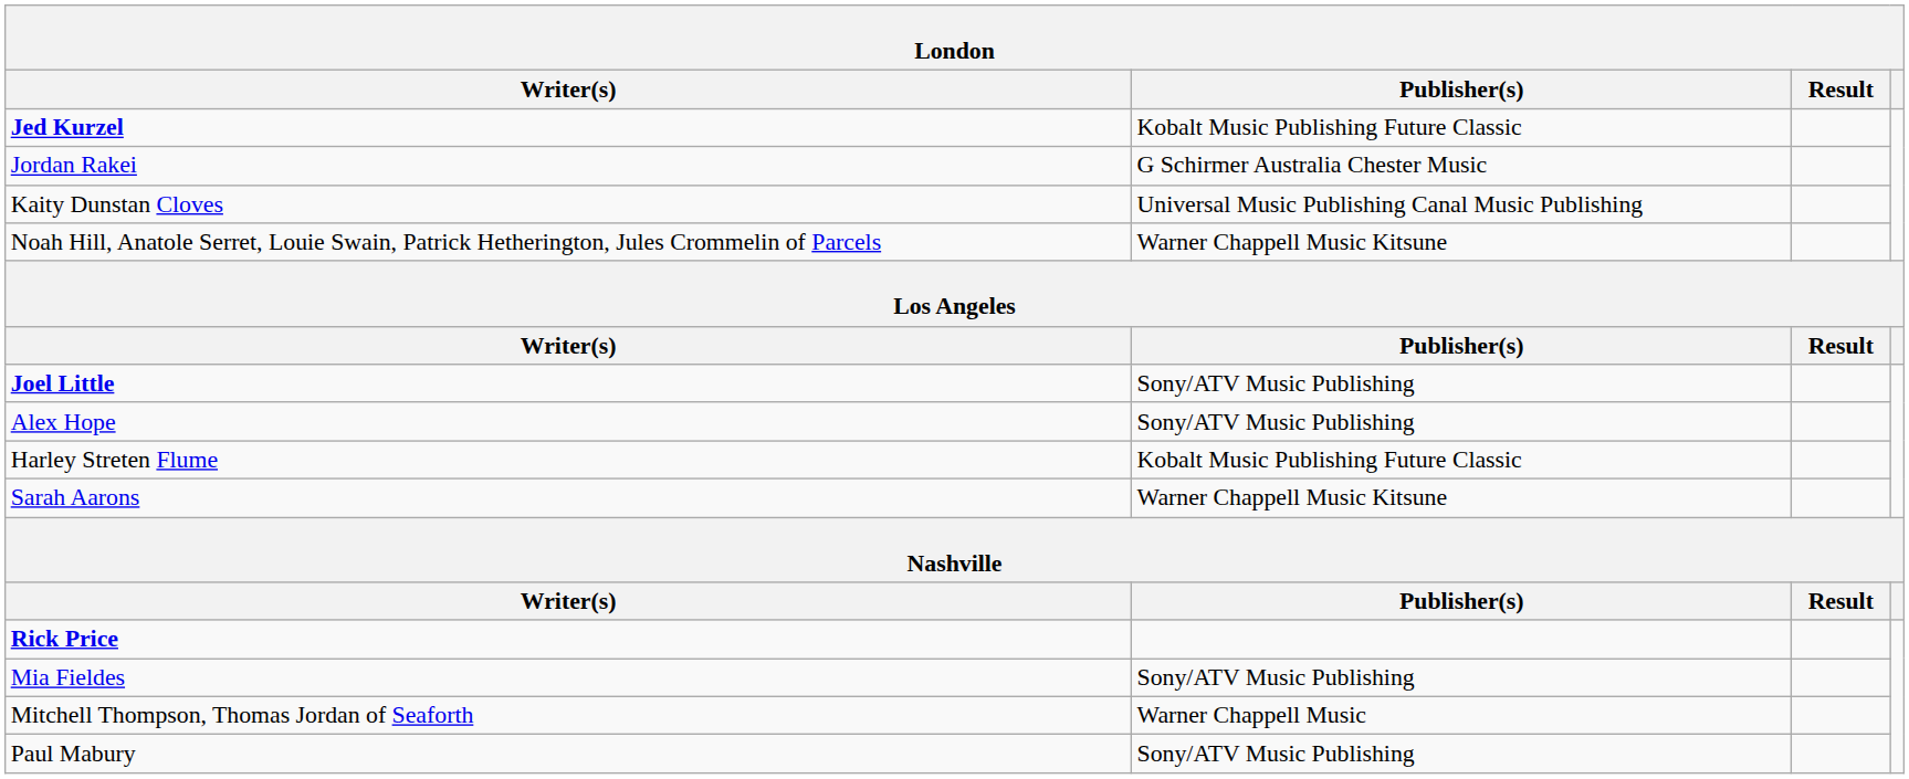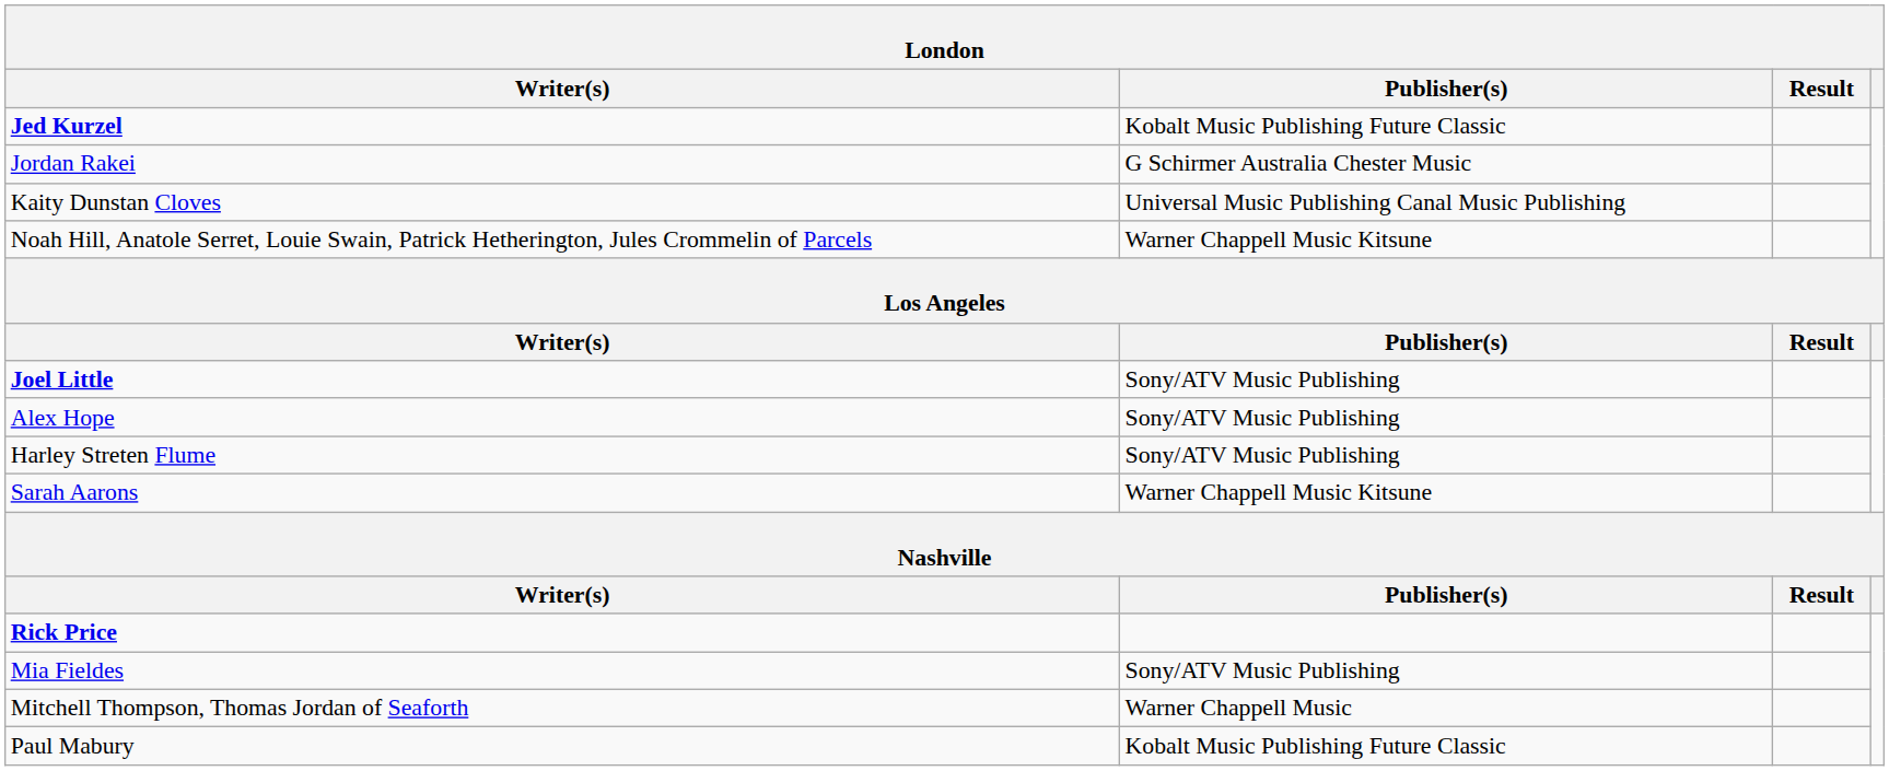 <table class="wikitable" width=100%>
 <tr>
 <th colspan=4><br>London</th>
 </tr>
 <tr>
 <th scope="col">Writer(s)</th>
 <th scope="col">Publisher(s)</th>
 <th scope="col">Result</th>
 <th scope="col"></th>
 </tr>
 <tr>
 <td><strong><a href='#'>Jed Kurzel</a></strong></td>
 <td>Kobalt Music Publishing  Future Classic</td>
 <td></td>
 <td rowspan="4"></td>
 </tr>
 <tr>
 <td><a href='#'>Jordan Rakei</a></td>
 <td>G Schirmer Australia  Chester Music</td>
 <td></td>
 </tr>
 <tr>
 <td>Kaity Dunstan  <a href='#'>Cloves</a></td>
 <td>Universal Music Publishing  Canal Music Publishing</td>
 <td></td>
 </tr>
 <tr>
 <td>Noah Hill, Anatole Serret, Louie Swain, Patrick Hetherington, Jules Crommelin of <a href='#'>Parcels</a></td>
 <td>Warner Chappell Music  Kitsune</td>
 <td></td>
 </tr>
 <tr>
 <th colspan=4><br>Los Angeles</th>
 </tr>
 <tr>
 <th scope="col">Writer(s)</th>
 <th scope="col">Publisher(s)</th>
 <th scope="col">Result</th>
 <th scope="col"></th>
 </tr>
 <tr>
 <td><strong><a href='#'>Joel Little</a></strong></td>
 <td>Sony/ATV Music Publishing</td>
 <td></td>
 <td rowspan="4"></td>
 </tr>
 <tr>
 <td><a href='#'>Alex Hope</a></td>
 <td>Sony/ATV Music Publishing</td>
 <td></td>
 </tr>
 <tr>
 <td>Harley Streten  <a href='#'>Flume</a></td>
-<td>Kobalt Music Publishing  Future Classic</td>
+<td>Sony/ATV Music Publishing</td>
 <td></td>
 </tr>
 <tr>
 <td><a href='#'>Sarah Aarons</a></td>
 <td>Warner Chappell Music  Kitsune</td>
 <td></td>
 </tr>
 <tr>
 <th colspan=4><br>Nashville</th>
 </tr>
 <tr>
 <th scope="col">Writer(s)</th>
 <th scope="col">Publisher(s)</th>
 <th scope="col">Result</th>
 <th scope="col"></th>
 </tr>
 <tr>
 <td><strong><a href='#'>Rick Price</a></strong></td>
 <td></td>
 <td></td>
 <td rowspan="4"></td>
 </tr>
 <tr>
 <td><a href='#'>Mia Fieldes</a></td>
 <td>Sony/ATV Music Publishing</td>
 <td></td>
 </tr>
 <tr>
 <td>Mitchell Thompson, Thomas Jordan of <a href='#'>Seaforth</a></td>
 <td>Warner Chappell Music</td>
 <td></td>
 </tr>
 <tr>
 <td>Paul Mabury</td>
-<td>Sony/ATV Music Publishing</td>
+<td>Kobalt Music Publishing  Future Classic</td>
 <td></td>
 </tr>
 </table>
